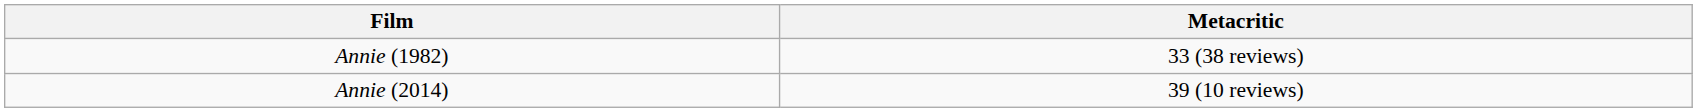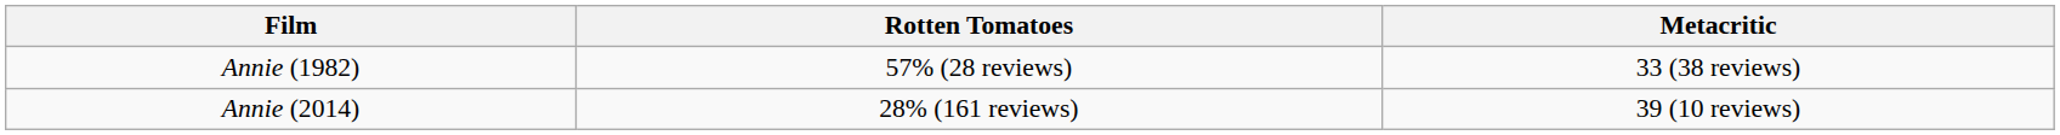 <table class="wikitable" border="1" width="99%" style="text-align: center;">
 <tr>
 <th>Film</th>
+<th>Rotten Tomatoes</th>
 <th>Metacritic</th>
 </tr>
 <tr>
 <td><em>Annie</em> (1982)</td>
+<td>57% (28 reviews)</td>
 <td>33 (38 reviews)</td>
 </tr>
 <tr>
 <td><em>Annie</em> (2014)</td>
+<td>28% (161 reviews)</td>
 <td>39 (10 reviews)</td>
 </tr>
 </table>
